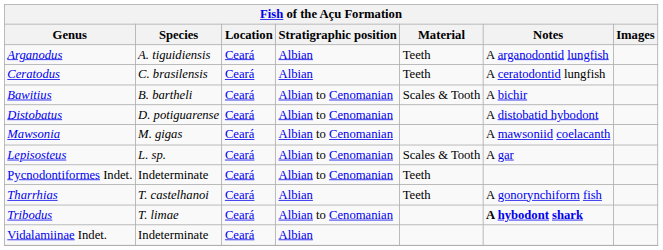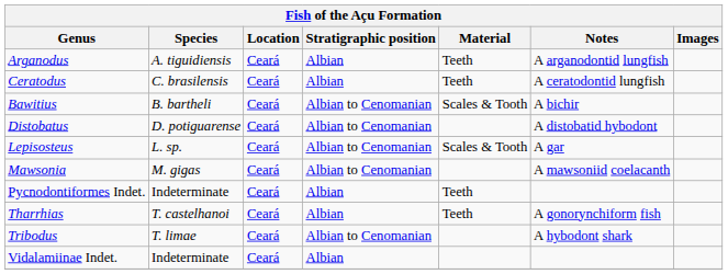 <table class="wikitable" align="center">
 <tr>
 <th colspan="7" align="center"><a href='#'>Fish</a> of the Açu Formation</th>
 </tr>
 <tr>
 <th>Genus</th>
 <th>Species</th>
 <th>Location</th>
 <th>Stratigraphic position</th>
 <th>Material</th>
 <th>Notes</th>
 <th>Images</th>
 </tr>
 <tr>
 <td><em><a href='#'>Arganodus</a></em></td>
 <td><em>A. tiguidiensis</em></td>
 <td><a href='#'>Ceará</a></td>
 <td><a href='#'>Albian</a></td>
 <td>Teeth</td>
 <td>A <a href='#'>arganodontid</a> <a href='#'>lungfish</a></td>
 <td></td>
 </tr>
 <tr>
 <td><em><a href='#'>Ceratodus</a></em></td>
 <td><em>C. brasilensis</em></td>
 <td><a href='#'>Ceará</a></td>
 <td><a href='#'>Albian</a></td>
 <td>Teeth</td>
 <td>A <a href='#'>ceratodontid</a> lungfish</td>
 <td></td>
 </tr>
 <tr>
 <td><em><a href='#'>Bawitius</a></em></td>
 <td><em>B. bartheli</em></td>
 <td><a href='#'>Ceará</a></td>
 <td><a href='#'>Albian</a> to <a href='#'>Cenomanian</a></td>
 <td>Scales & Tooth</td>
 <td>A <a href='#'>bichir</a></td>
 <td></td>
 </tr>
 <tr>
 <td><em><a href='#'>Distobatus</a></em></td>
 <td><em>D. potiguarense</em></td>
 <td><a href='#'>Ceará</a></td>
 <td><a href='#'>Albian</a> to <a href='#'>Cenomanian</a></td>
 <td></td>
 <td>A <a href='#'>distobatid hybodont</a></td>
 <td></td>
 </tr>
 <tr>
+<td><em><a href='#'>Lepisosteus</a></em></td>
+<td><em>L. sp.</em></td>
+<td><a href='#'>Ceará</a></td>
+<td><a href='#'>Albian</a> to <a href='#'>Cenomanian</a></td>
+<td>Scales & Tooth</td>
+<td>A <a href='#'>gar</a></td>
+<td></td>
+</tr>
+<tr>
 <td><em><a href='#'>Mawsonia</a></em></td>
 <td><em>M. gigas</em></td>
 <td><a href='#'>Ceará</a></td>
 <td><a href='#'>Albian</a> to <a href='#'>Cenomanian</a></td>
 <td></td>
 <td>A <a href='#'>mawsoniid</a> <a href='#'>coelacanth</a></td>
 <td></td>
 </tr>
 <tr>
-<td><em><a href='#'>Lepisosteus</a></em></td>
-<td><em>L. sp.</em></td>
-<td><a href='#'>Ceará</a></td>
-<td><a href='#'>Albian</a> to <a href='#'>Cenomanian</a></td>
-<td>Scales & Tooth</td>
-<td>A <a href='#'>gar</a></td>
-<td></td>
-</tr>
-<tr>
 <td><a href='#'>Pycnodontiformes</a> Indet.</td>
 <td>Indeterminate</td>
 <td><a href='#'>Ceará</a></td>
-<td><a href='#'>Albian</a> to <a href='#'>Cenomanian</a></td>
+<td><a href='#'>Albian</a></td>
 <td>Teeth</td>
 <td></td>
 <td></td>
 </tr>
 <tr>
 <td><em><a href='#'>Tharrhias</a></em></td>
 <td><em>T. castelhanoi</em></td>
 <td><a href='#'>Ceará</a></td>
 <td><a href='#'>Albian</a></td>
 <td>Teeth</td>
 <td>A <a href='#'>gonorynchiform</a> <a href='#'>fish</a></td>
 <td></td>
 </tr>
 <tr>
 <td><em><a href='#'>Tribodus</a></em></td>
 <td><em>T. limae</em></td>
 <td><a href='#'>Ceará</a></td>
 <td><a href='#'>Albian</a> to <a href='#'>Cenomanian</a></td>
 <td></td>
-<td><strong>A <a href='#'>hybodont</a> <a href='#'>shark</a></strong></td>
+<td>A <a href='#'>hybodont</a> <a href='#'>shark</a></td>
 <td></td>
 </tr>
 <tr>
 <td><a href='#'>Vidalamiinae</a> Indet.</td>
 <td>Indeterminate</td>
 <td><a href='#'>Ceará</a></td>
 <td><a href='#'>Albian</a></td>
 <td></td>
 <td></td>
 <td></td>
 </tr>
 <tr>
 </tr>
 </table>
